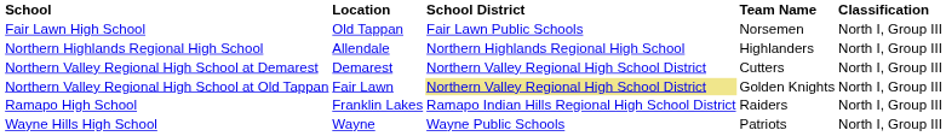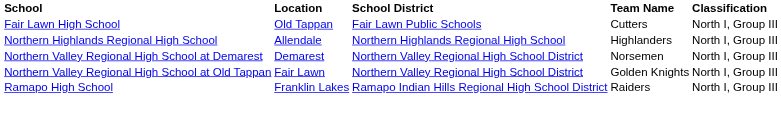 <table>
 <tr>
 <td><strong>School</strong></td>
 <td><strong>Location</strong></td>
 <td><strong>School District</strong></td>
 <td><strong>Team Name</strong></td>
 <td><strong>Classification</strong></td>
 </tr>
 <tr>
 <td><a href='#'>Fair Lawn High School</a></td>
 <td><a href='#'>Old Tappan</a></td>
 <td><a href='#'>Fair Lawn Public Schools</a></td>
-<td>Norsemen</td>
+<td>Cutters</td>
 <td>North I, Group III</td>
 </tr>
 <tr>
 <td><a href='#'>Northern Highlands Regional High School</a></td>
 <td><a href='#'>Allendale</a></td>
 <td><a href='#'>Northern Highlands Regional High School</a></td>
 <td>Highlanders</td>
 <td>North I, Group III</td>
 </tr>
 <tr>
 <td><a href='#'>Northern Valley Regional High School at Demarest</a></td>
 <td><a href='#'>Demarest</a></td>
 <td><a href='#'>Northern Valley Regional High School District</a></td>
-<td>Cutters</td>
+<td>Norsemen</td>
 <td>North I, Group III</td>
 </tr>
 <tr>
 <td><a href='#'>Northern Valley Regional High School at Old Tappan</a></td>
 <td><a href='#'>Fair Lawn</a></td>
-<td style="background: khaki;"><a href='#'>Northern Valley Regional High School District</a></td>
+<td><a href='#'>Northern Valley Regional High School District</a></td>
 <td>Golden Knights</td>
 <td>North I, Group III</td>
 </tr>
 <tr>
 <td><a href='#'>Ramapo High School</a></td>
 <td><a href='#'>Franklin Lakes</a></td>
 <td><a href='#'>Ramapo Indian Hills Regional High School District</a></td>
 <td>Raiders</td>
 <td>North I, Group III</td>
 </tr>
-<tr>
-<td><a href='#'>Wayne Hills High School</a></td>
-<td><a href='#'>Wayne</a></td>
-<td><a href='#'>Wayne Public Schools</a></td>
-<td>Patriots</td>
-<td>North I, Group III</td>
-</tr>
 </table>
